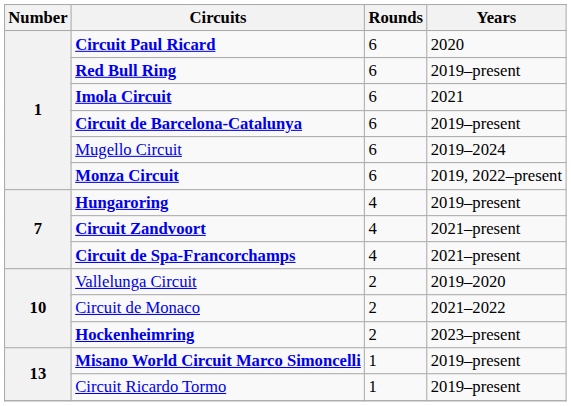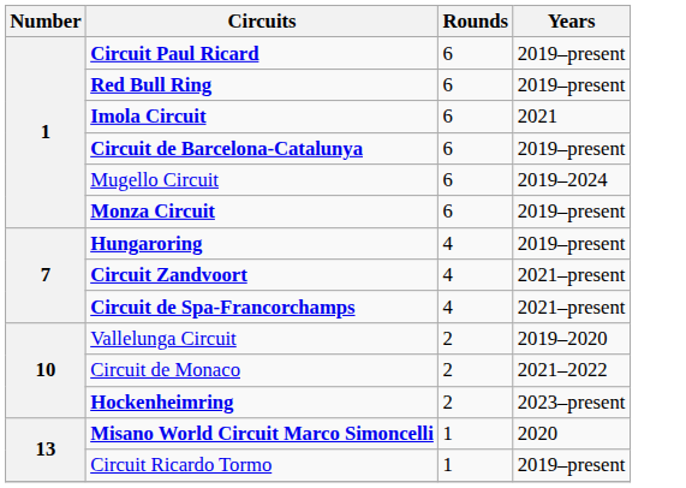 <table class="wikitable" style="text-align=center">
 <tr>
 <th>Number</th>
 <th>Circuits</th>
 <th>Rounds</th>
 <th>Years</th>
 </tr>
 <tr>
 <th rowspan="6">1</th>
 <td> <strong><a href='#'>Circuit Paul Ricard</a></strong></td>
 <td>6</td>
-<td>2020</td>
+<td>2019–present</td>
 </tr>
 <tr>
 <td> <strong><a href='#'>Red Bull Ring</a></strong></td>
 <td>6</td>
 <td>2019–present</td>
 </tr>
 <tr>
 <td> <strong><a href='#'>Imola Circuit</a></strong></td>
 <td>6</td>
 <td>2021</td>
 </tr>
 <tr>
 <td> <strong><a href='#'>Circuit de Barcelona-Catalunya</a></strong></td>
 <td>6</td>
 <td>2019–present</td>
 </tr>
 <tr>
 <td> <a href='#'>Mugello Circuit</a></td>
 <td>6</td>
 <td>2019–2024</td>
 </tr>
 <tr>
 <td> <strong><a href='#'>Monza Circuit</a></strong></td>
 <td>6</td>
-<td>2019, 2022–present</td>
+<td>2019–present</td>
 </tr>
 <tr>
 <th rowspan="3">7</th>
 <td> <strong><a href='#'>Hungaroring</a></strong></td>
 <td>4</td>
 <td>2019–present</td>
 </tr>
 <tr>
 <td> <strong><a href='#'>Circuit Zandvoort</a></strong></td>
 <td>4</td>
 <td>2021–present</td>
 </tr>
 <tr>
 <td> <strong><a href='#'>Circuit de Spa-Francorchamps</a></strong></td>
 <td>4</td>
 <td>2021–present</td>
 </tr>
 <tr>
 <th rowspan="3">10</th>
 <td> <a href='#'>Vallelunga Circuit</a></td>
 <td>2</td>
 <td>2019–2020</td>
 </tr>
 <tr>
 <td> <a href='#'>Circuit de Monaco</a></td>
 <td>2</td>
 <td>2021–2022</td>
 </tr>
 <tr>
 <td> <strong><a href='#'>Hockenheimring</a></strong></td>
 <td>2</td>
 <td>2023–present</td>
 </tr>
 <tr>
 <th rowspan="2">13</th>
 <td> <strong><a href='#'>Misano World Circuit Marco Simoncelli</a></strong></td>
 <td>1</td>
-<td>2019–present</td>
+<td>2020</td>
 </tr>
 <tr>
 <td> <a href='#'>Circuit Ricardo Tormo</a></td>
 <td>1</td>
 <td>2019–present</td>
 </tr>
 <tr>
 </tr>
 </table>
